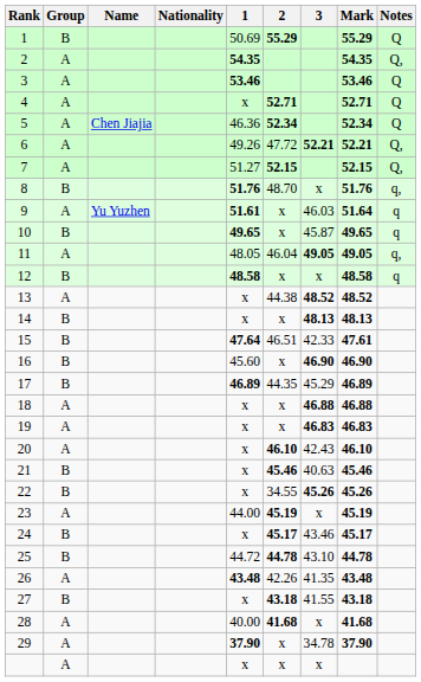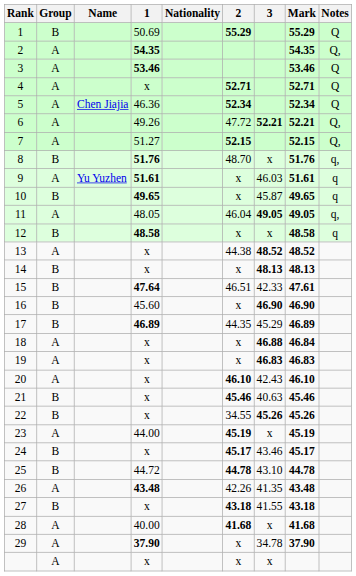 <table class="wikitable sortable" style="text-align:center">
 <tr>
 <th>Rank</th>
 <th>Group</th>
 <th>Name</th>
+<th>1</th>
 <th>Nationality</th>
-<th>1</th>
 <th>2</th>
 <th>3</th>
 <th>Mark</th>
 <th>Notes</th>
 </tr>
 <tr bgcolor=ccffcc>
 <td>1</td>
 <td>B</td>
 <td align=left></td>
+<td>50.69</td>
 <td align=left></td>
-<td>50.69</td>
 <td><strong>55.29</strong></td>
 <td></td>
 <td><strong>55.29</strong></td>
 <td>Q</td>
 </tr>
 <tr bgcolor=ccffcc>
 <td>2</td>
 <td>A</td>
 <td align=left></td>
+<td><strong>54.35</strong></td>
 <td align=left></td>
-<td><strong>54.35</strong></td>
 <td></td>
 <td></td>
 <td><strong>54.35</strong></td>
 <td>Q, </td>
 </tr>
 <tr bgcolor=ccffcc>
 <td>3</td>
 <td>A</td>
 <td align=left></td>
+<td><strong>53.46</strong></td>
 <td align=left></td>
-<td><strong>53.46</strong></td>
 <td></td>
 <td></td>
 <td><strong>53.46</strong></td>
 <td>Q</td>
 </tr>
 <tr bgcolor=ccffcc>
 <td>4</td>
 <td>A</td>
 <td align=left></td>
+<td>x</td>
 <td align=left></td>
-<td>x</td>
 <td><strong>52.71</strong></td>
 <td></td>
 <td><strong>52.71</strong></td>
 <td>Q</td>
 </tr>
 <tr bgcolor=ccffcc>
 <td>5</td>
 <td>A</td>
 <td align=left><a href='#'>Chen Jiajia</a></td>
+<td>46.36</td>
 <td align=left></td>
-<td>46.36</td>
 <td><strong>52.34</strong></td>
 <td></td>
 <td><strong>52.34</strong></td>
 <td>Q</td>
 </tr>
 <tr bgcolor=ccffcc>
 <td>6</td>
 <td>A</td>
 <td align=left></td>
+<td>49.26</td>
 <td align=left></td>
-<td>49.26</td>
 <td>47.72</td>
 <td><strong>52.21</strong></td>
 <td><strong>52.21</strong></td>
 <td>Q, </td>
 </tr>
 <tr bgcolor=ccffcc>
 <td>7</td>
 <td>A</td>
 <td align=left></td>
+<td>51.27</td>
 <td align=left></td>
-<td>51.27</td>
 <td><strong>52.15</strong></td>
 <td></td>
 <td><strong>52.15</strong></td>
 <td>Q, </td>
 </tr>
 <tr bgcolor=ddffdd>
 <td>8</td>
 <td>B</td>
 <td align=left></td>
+<td><strong>51.76</strong></td>
 <td align=left></td>
-<td><strong>51.76</strong></td>
 <td>48.70</td>
 <td>x</td>
 <td><strong>51.76</strong></td>
 <td>q, </td>
 </tr>
 <tr bgcolor=ddffdd>
 <td>9</td>
 <td>A</td>
 <td align=left><a href='#'>Yu Yuzhen</a></td>
+<td><strong>51.61</strong></td>
 <td align=left></td>
-<td><strong>51.61</strong></td>
 <td>x</td>
 <td>46.03</td>
-<td><strong>51.64</strong></td>
+<td><strong>51.61</strong></td>
 <td>q</td>
 </tr>
 <tr bgcolor=ddffdd>
 <td>10</td>
 <td>B</td>
 <td align=left></td>
+<td><strong>49.65</strong></td>
 <td align=left></td>
-<td><strong>49.65</strong></td>
 <td>x</td>
 <td>45.87</td>
 <td><strong>49.65</strong></td>
 <td>q</td>
 </tr>
 <tr bgcolor=ddffdd>
 <td>11</td>
 <td>A</td>
 <td align=left></td>
+<td>48.05</td>
 <td align=left></td>
-<td>48.05</td>
 <td>46.04</td>
 <td><strong>49.05</strong></td>
 <td><strong>49.05</strong></td>
 <td>q, </td>
 </tr>
 <tr bgcolor=ddffdd>
 <td>12</td>
 <td>B</td>
 <td align=left></td>
+<td><strong>48.58</strong></td>
 <td align=left></td>
-<td><strong>48.58</strong></td>
 <td>x</td>
 <td>x</td>
 <td><strong>48.58</strong></td>
 <td>q</td>
 </tr>
 <tr>
 <td>13</td>
 <td>A</td>
 <td align=left></td>
+<td>x</td>
 <td align=left></td>
-<td>x</td>
 <td>44.38</td>
 <td><strong>48.52</strong></td>
 <td><strong>48.52</strong></td>
 <td></td>
 </tr>
 <tr>
 <td>14</td>
 <td>B</td>
 <td align=left></td>
+<td>x</td>
 <td align=left></td>
-<td>x</td>
 <td>x</td>
 <td><strong>48.13</strong></td>
 <td><strong>48.13</strong></td>
 <td></td>
 </tr>
 <tr>
 <td>15</td>
 <td>B</td>
 <td align=left></td>
+<td><strong>47.64</strong></td>
 <td align=left></td>
-<td><strong>47.64</strong></td>
 <td>46.51</td>
 <td>42.33</td>
 <td><strong>47.61</strong></td>
 <td></td>
 </tr>
 <tr>
 <td>16</td>
 <td>B</td>
 <td align=left></td>
+<td>45.60</td>
 <td align=left></td>
-<td>45.60</td>
 <td>x</td>
 <td><strong>46.90</strong></td>
 <td><strong>46.90</strong></td>
 <td></td>
 </tr>
 <tr>
 <td>17</td>
 <td>B</td>
 <td align=left></td>
+<td><strong>46.89</strong></td>
 <td align=left></td>
-<td><strong>46.89</strong></td>
 <td>44.35</td>
 <td>45.29</td>
 <td><strong>46.89</strong></td>
 <td></td>
 </tr>
 <tr>
 <td>18</td>
 <td>A</td>
 <td align=left></td>
+<td>x</td>
 <td align=left></td>
 <td>x</td>
-<td>x</td>
 <td><strong>46.88</strong></td>
-<td><strong>46.88</strong></td>
+<td><strong>46.84</strong></td>
 <td></td>
 </tr>
 <tr>
 <td>19</td>
 <td>A</td>
 <td align=left></td>
+<td>x</td>
 <td align=left></td>
-<td>x</td>
 <td>x</td>
 <td><strong>46.83</strong></td>
 <td><strong>46.83</strong></td>
 <td></td>
 </tr>
 <tr>
 <td>20</td>
 <td>A</td>
 <td align=left></td>
+<td>x</td>
 <td align=left></td>
-<td>x</td>
 <td><strong>46.10</strong></td>
 <td>42.43</td>
 <td><strong>46.10</strong></td>
 <td></td>
 </tr>
 <tr>
 <td>21</td>
 <td>B</td>
 <td align=left></td>
+<td>x</td>
 <td align=left></td>
-<td>x</td>
 <td><strong>45.46</strong></td>
 <td>40.63</td>
 <td><strong>45.46</strong></td>
 <td></td>
 </tr>
 <tr>
 <td>22</td>
 <td>B</td>
 <td align=left></td>
+<td>x</td>
 <td align=left></td>
-<td>x</td>
 <td>34.55</td>
 <td><strong>45.26</strong></td>
 <td><strong>45.26</strong></td>
 <td></td>
 </tr>
 <tr>
 <td>23</td>
 <td>A</td>
 <td align=left></td>
+<td>44.00</td>
 <td align=left></td>
-<td>44.00</td>
 <td><strong>45.19</strong></td>
 <td>x</td>
 <td><strong>45.19</strong></td>
 <td></td>
 </tr>
 <tr>
 <td>24</td>
 <td>B</td>
 <td align=left></td>
+<td>x</td>
 <td align=left></td>
-<td>x</td>
 <td><strong>45.17</strong></td>
 <td>43.46</td>
 <td><strong>45.17</strong></td>
 <td></td>
 </tr>
 <tr>
 <td>25</td>
 <td>B</td>
 <td align=left></td>
+<td>44.72</td>
 <td align=left></td>
-<td>44.72</td>
 <td><strong>44.78</strong></td>
 <td>43.10</td>
 <td><strong>44.78</strong></td>
 <td></td>
 </tr>
 <tr>
 <td>26</td>
 <td>A</td>
 <td align=left></td>
+<td><strong>43.48</strong></td>
 <td align=left></td>
-<td><strong>43.48</strong></td>
 <td>42.26</td>
 <td>41.35</td>
 <td><strong>43.48</strong></td>
 <td></td>
 </tr>
 <tr>
 <td>27</td>
 <td>B</td>
 <td align=left></td>
+<td>x</td>
 <td align=left></td>
-<td>x</td>
 <td><strong>43.18</strong></td>
 <td>41.55</td>
 <td><strong>43.18</strong></td>
 <td></td>
 </tr>
 <tr>
 <td>28</td>
 <td>A</td>
 <td align=left></td>
+<td>40.00</td>
 <td align=left></td>
-<td>40.00</td>
 <td><strong>41.68</strong></td>
 <td>x</td>
 <td><strong>41.68</strong></td>
 <td></td>
 </tr>
 <tr>
 <td>29</td>
 <td>A</td>
 <td align=left></td>
+<td><strong>37.90</strong></td>
 <td align=left></td>
-<td><strong>37.90</strong></td>
 <td>x</td>
 <td>34.78</td>
 <td><strong>37.90</strong></td>
 <td></td>
 </tr>
 <tr>
 <td></td>
 <td>A</td>
 <td align=left></td>
+<td>x</td>
 <td align=left></td>
-<td>x</td>
 <td>x</td>
 <td>x</td>
 <td><strong></strong></td>
 <td></td>
 </tr>
 </table>
